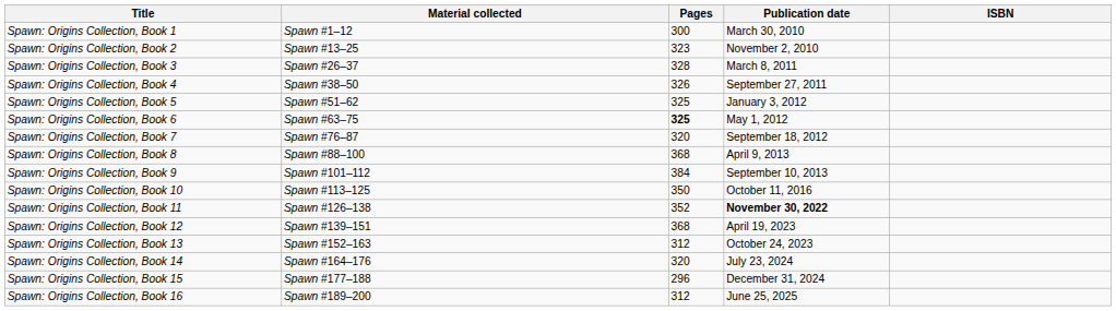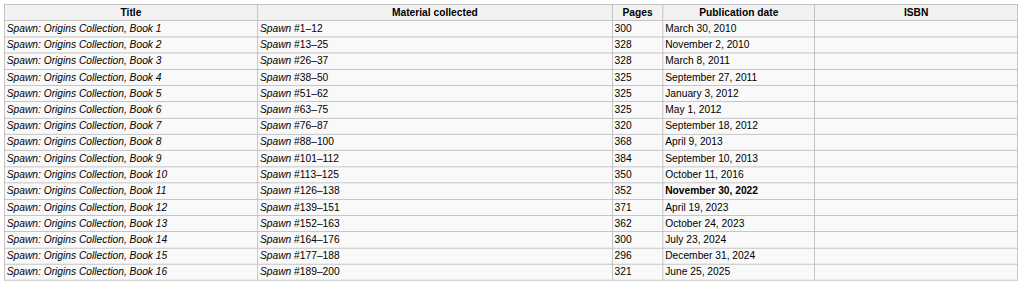 <table class="wikitable" style="width:100%;">
 <tr>
 <th style="width:25%;">Title</th>
 <th style="width:35%;">Material collected</th>
 <th style="width:5%;">Pages</th>
 <th style="width:15%;">Publication date</th>
 <th style="width:20%;">ISBN</th>
 </tr>
 <tr>
 <td><em>Spawn: Origins Collection, Book 1</em></td>
 <td><em>Spawn</em> #1–12</td>
 <td>300</td>
 <td>March 30, 2010</td>
 <td></td>
 </tr>
 <tr>
 <td><em>Spawn: Origins Collection, Book 2</em></td>
 <td><em>Spawn</em> #13–25</td>
-<td>323</td>
+<td>328</td>
 <td>November 2, 2010</td>
 <td></td>
 </tr>
 <tr>
 <td><em>Spawn: Origins Collection, Book 3</em></td>
 <td><em>Spawn</em> #26–37</td>
 <td>328</td>
 <td>March 8, 2011</td>
 <td></td>
 </tr>
 <tr>
 <td><em>Spawn: Origins Collection, Book 4</em></td>
 <td><em>Spawn</em> #38–50</td>
-<td>326</td>
+<td>325</td>
 <td>September 27, 2011</td>
 <td></td>
 </tr>
 <tr>
 <td><em>Spawn: Origins Collection, Book 5</em></td>
 <td><em>Spawn</em> #51–62</td>
 <td>325</td>
 <td>January 3, 2012</td>
 <td></td>
 </tr>
 <tr>
 <td><em>Spawn: Origins Collection, Book 6</em></td>
 <td><em>Spawn</em> #63–75</td>
-<td><strong>325</strong></td>
+<td>325</td>
 <td>May 1, 2012</td>
 <td></td>
 </tr>
 <tr>
 <td><em>Spawn: Origins Collection, Book 7</em></td>
 <td><em>Spawn</em> #76–87</td>
 <td>320</td>
 <td>September 18, 2012</td>
 <td></td>
 </tr>
 <tr>
 <td><em>Spawn: Origins Collection, Book 8</em></td>
 <td><em>Spawn</em> #88–100</td>
 <td>368</td>
 <td>April 9, 2013</td>
 <td></td>
 </tr>
 <tr>
 <td><em>Spawn: Origins Collection, Book 9</em></td>
 <td><em>Spawn</em> #101–112</td>
 <td>384</td>
 <td>September 10, 2013</td>
 <td></td>
 </tr>
 <tr>
 <td><em>Spawn: Origins Collection, Book 10</em></td>
 <td><em>Spawn</em> #113–125</td>
 <td>350</td>
 <td>October 11, 2016</td>
 <td></td>
 </tr>
 <tr>
 <td><em>Spawn: Origins Collection, Book 11</em></td>
 <td><em>Spawn</em> #126–138</td>
 <td>352</td>
 <td><strong>November 30, 2022</strong></td>
 <td></td>
 </tr>
 <tr>
 <td><em>Spawn: Origins Collection, Book 12</em></td>
 <td><em>Spawn</em> #139–151</td>
-<td>368</td>
+<td>371</td>
 <td>April 19, 2023</td>
 <td></td>
 </tr>
 <tr>
 <td><em>Spawn: Origins Collection, Book 13</em></td>
 <td><em>Spawn</em> #152–163</td>
-<td>312</td>
+<td>362</td>
 <td>October 24, 2023</td>
 <td></td>
 </tr>
 <tr>
 <td><em>Spawn: Origins Collection, Book 14</em></td>
 <td><em>Spawn</em> #164–176</td>
-<td>320</td>
+<td>300</td>
 <td>July 23, 2024</td>
 <td></td>
 </tr>
 <tr>
 <td><em>Spawn: Origins Collection, Book 15</em></td>
 <td><em>Spawn</em> #177–188</td>
 <td>296</td>
 <td>December 31, 2024</td>
 <td></td>
 </tr>
 <tr>
 <td><em>Spawn: Origins Collection, Book 16</em></td>
 <td><em>Spawn</em> #189–200</td>
-<td>312</td>
+<td>321</td>
 <td>June 25, 2025</td>
 <td></td>
 </tr>
 </table>
